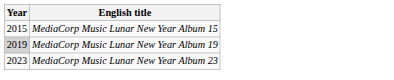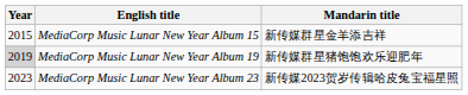 <table class="wikitable sortable">
 <tr>
 <th>Year</th>
 <th>English title</th>
+<th>Mandarin title</th>
 </tr>
 <tr>
 <td>2015</td>
 <td><em>MediaCorp Music Lunar New Year Album 15</em></td>
+<td>新传媒群星金羊添吉祥</td>
 </tr>
 <tr>
 <td style="background: lightgrey;">2019</td>
 <td><em>MediaCorp Music Lunar New Year Album 19</em></td>
+<td>新传媒群星猪饱饱欢乐迎肥年</td>
 </tr>
 <tr>
 <td>2023</td>
 <td><em>MediaCorp Music Lunar New Year Album 23</em></td>
+<td>新传媒2023贺岁传辑哈皮兔宝福星照</td>
 </tr>
 </table>
